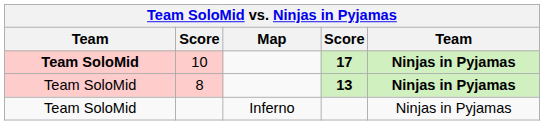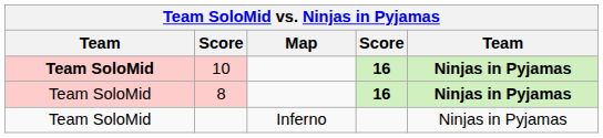 <table class="wikitable" style="text-align: center;">
 <tr>
 <th colspan=5><a href='#'>Team SoloMid</a> vs.  <a href='#'>Ninjas in Pyjamas</a></th>
 </tr>
 <tr>
 <th width="181px">Team</th>
 <th width="20px">Score</th>
 <th width="100px">Map</th>
 <th width="20px">Score</th>
 <th width="181px">Team</th>
 </tr>
 <tr>
 <td style="background: #FFCCCC;"><strong>Team SoloMid</strong></td>
 <td style="background: #FFCCCC;">10</td>
 <td></td>
-<td style="background: #D0F0C0;"><strong>17</strong></td>
+<td style="background: #D0F0C0;"><strong>16</strong></td>
 <td style="background: #D0F0C0;"><strong>Ninjas in Pyjamas</strong></td>
 </tr>
 <tr>
 <td style="background: #FFCCCC;">Team SoloMid</td>
 <td style="background: #FFCCCC;">8</td>
 <td></td>
-<td style="background: #D0F0C0;"><strong>13</strong></td>
+<td style="background: #D0F0C0;"><strong>16</strong></td>
 <td style="background: #D0F0C0;"><strong>Ninjas in Pyjamas</strong></td>
 </tr>
 <tr>
 <td>Team SoloMid</td>
 <td></td>
 <td>Inferno</td>
 <td></td>
 <td>Ninjas in Pyjamas</td>
 </tr>
 </table>
